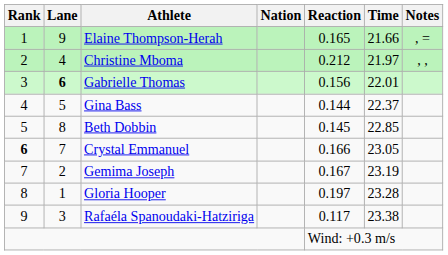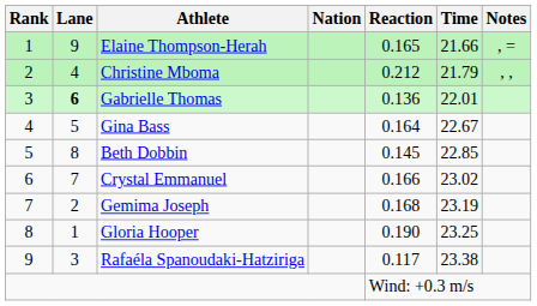 <table class="wikitable sortable" style="text-align:center">
 <tr>
 <th>Rank</th>
 <th>Lane</th>
 <th>Athlete</th>
 <th>Nation</th>
 <th>Reaction</th>
 <th>Time</th>
 <th>Notes</th>
 </tr>
 <tr bgcolor="#bbf3bb">
 <td>1</td>
 <td>9</td>
 <td align="left"><a href='#'>Elaine Thompson-Herah</a></td>
 <td align="left"></td>
 <td>0.165</td>
 <td>21.66</td>
 <td>, =</td>
 </tr>
 <tr bgcolor="#bbf3bb">
 <td>2</td>
 <td>4</td>
 <td align="left"><a href='#'>Christine Mboma</a></td>
 <td align="left"></td>
 <td>0.212</td>
-<td>21.97</td>
+<td>21.79</td>
 <td>, , </td>
 </tr>
 <tr bgcolor="#ccf9cc">
 <td>3</td>
 <td><strong>6</strong></td>
 <td align="left"><a href='#'>Gabrielle Thomas</a></td>
 <td align="left"></td>
-<td>0.156</td>
+<td>0.136</td>
 <td>22.01</td>
 <td></td>
 </tr>
 <tr>
 <td>4</td>
 <td>5</td>
 <td align="left"><a href='#'>Gina Bass</a></td>
 <td align="left"></td>
-<td>0.144</td>
-<td>22.37</td>
+<td>0.164</td>
+<td>22.67</td>
 <td></td>
 </tr>
 <tr>
 <td>5</td>
 <td>8</td>
 <td align="left"><a href='#'>Beth Dobbin</a></td>
 <td align="left"></td>
 <td>0.145</td>
 <td>22.85</td>
 <td></td>
 </tr>
 <tr>
-<td><strong>6</strong></td>
+<td>6</td>
 <td>7</td>
 <td align="left"><a href='#'>Crystal Emmanuel</a></td>
 <td align="left"></td>
 <td>0.166</td>
-<td>23.05</td>
+<td>23.02</td>
 <td></td>
 </tr>
 <tr>
 <td>7</td>
 <td>2</td>
 <td align="left"><a href='#'>Gemima Joseph</a></td>
 <td align="left"></td>
-<td>0.167</td>
+<td>0.168</td>
 <td>23.19</td>
 <td></td>
 </tr>
 <tr>
 <td>8</td>
 <td>1</td>
 <td align="left"><a href='#'>Gloria Hooper</a></td>
 <td align="left"></td>
-<td>0.197</td>
-<td>23.28</td>
+<td>0.190</td>
+<td>23.25</td>
 <td></td>
 </tr>
 <tr>
 <td>9</td>
 <td>3</td>
 <td align="left"><a href='#'>Rafaéla Spanoudaki-Hatziriga</a></td>
 <td align="left"></td>
 <td>0.117</td>
 <td>23.38</td>
 <td></td>
 </tr>
 <tr class="sortbottom">
 <td colspan="4"></td>
 <td colspan="3" style="text-align:left;">Wind: +0.3 m/s</td>
 </tr>
 </table>
